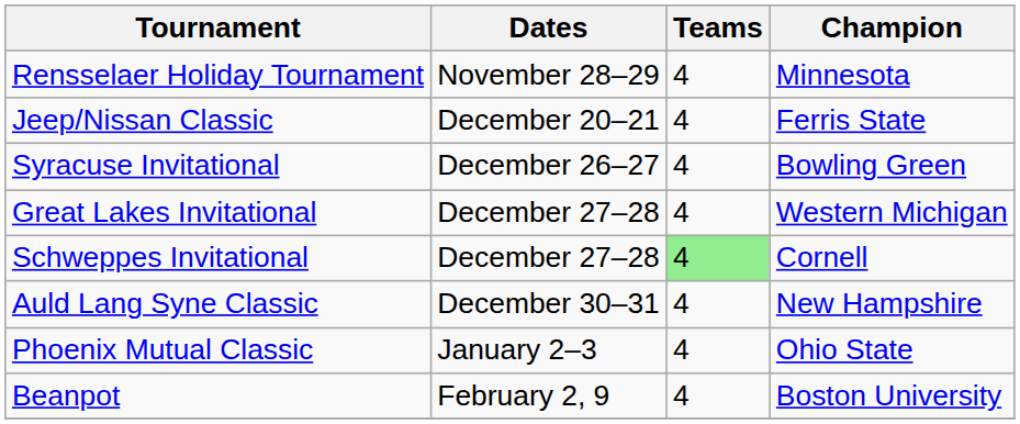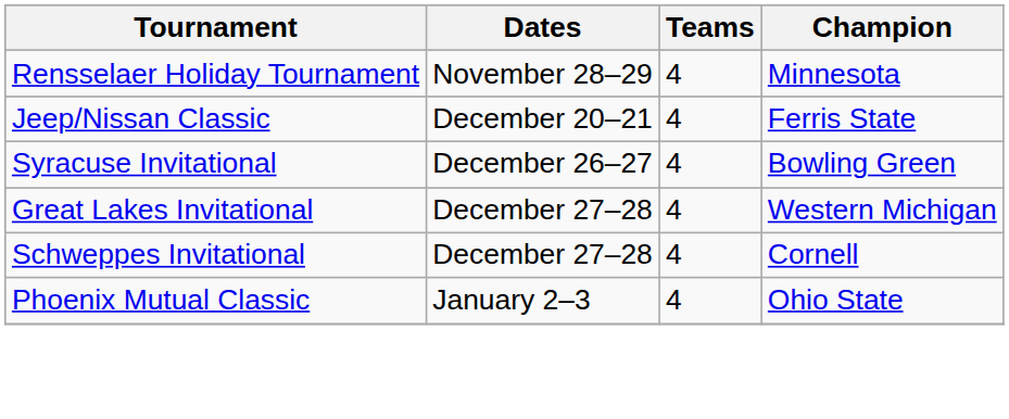 <table class="wikitable">
 <tr>
 <th>Tournament</th>
 <th>Dates</th>
 <th>Teams</th>
 <th>Champion</th>
 </tr>
 <tr>
 <td><a href='#'>Rensselaer Holiday Tournament</a></td>
 <td>November 28–29</td>
 <td>4</td>
 <td><a href='#'>Minnesota</a></td>
 </tr>
 <tr>
 <td><a href='#'>Jeep/Nissan Classic</a></td>
 <td>December 20–21</td>
 <td>4</td>
 <td><a href='#'>Ferris State</a></td>
 </tr>
 <tr>
 <td><a href='#'>Syracuse Invitational</a></td>
 <td>December 26–27</td>
 <td>4</td>
 <td><a href='#'>Bowling Green</a></td>
 </tr>
 <tr>
 <td><a href='#'>Great Lakes Invitational</a></td>
 <td>December 27–28</td>
 <td>4</td>
 <td><a href='#'>Western Michigan</a></td>
 </tr>
 <tr>
 <td><a href='#'>Schweppes Invitational</a></td>
 <td>December 27–28</td>
-<td style="background: lightgreen;">4</td>
+<td>4</td>
 <td><a href='#'>Cornell</a></td>
-</tr>
-<tr>
-<td><a href='#'>Auld Lang Syne Classic</a></td>
-<td>December 30–31</td>
-<td>4</td>
-<td><a href='#'>New Hampshire</a></td>
 </tr>
 <tr>
 <td><a href='#'>Phoenix Mutual Classic</a></td>
 <td>January 2–3</td>
 <td>4</td>
 <td><a href='#'>Ohio State</a></td>
 </tr>
 <tr>
-<td><a href='#'>Beanpot</a></td>
-<td>February 2, 9</td>
-<td>4</td>
-<td><a href='#'>Boston University</a></td>
-</tr>
-<tr>
 </tr>
 </table>
